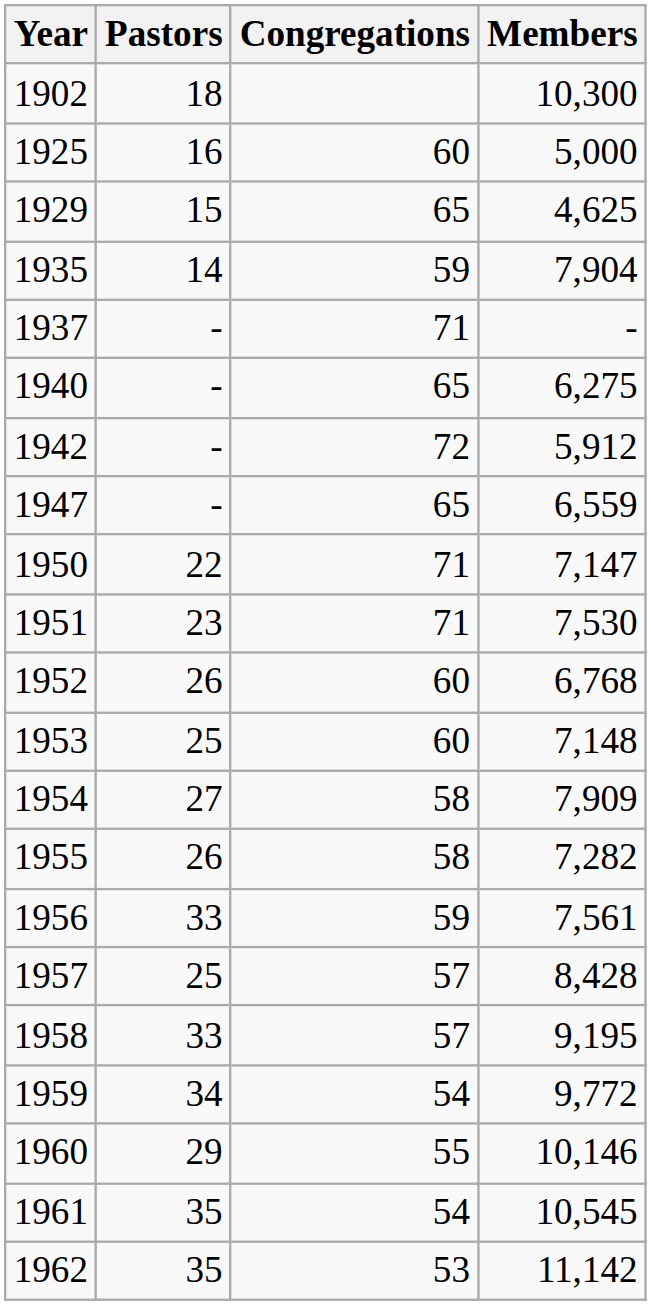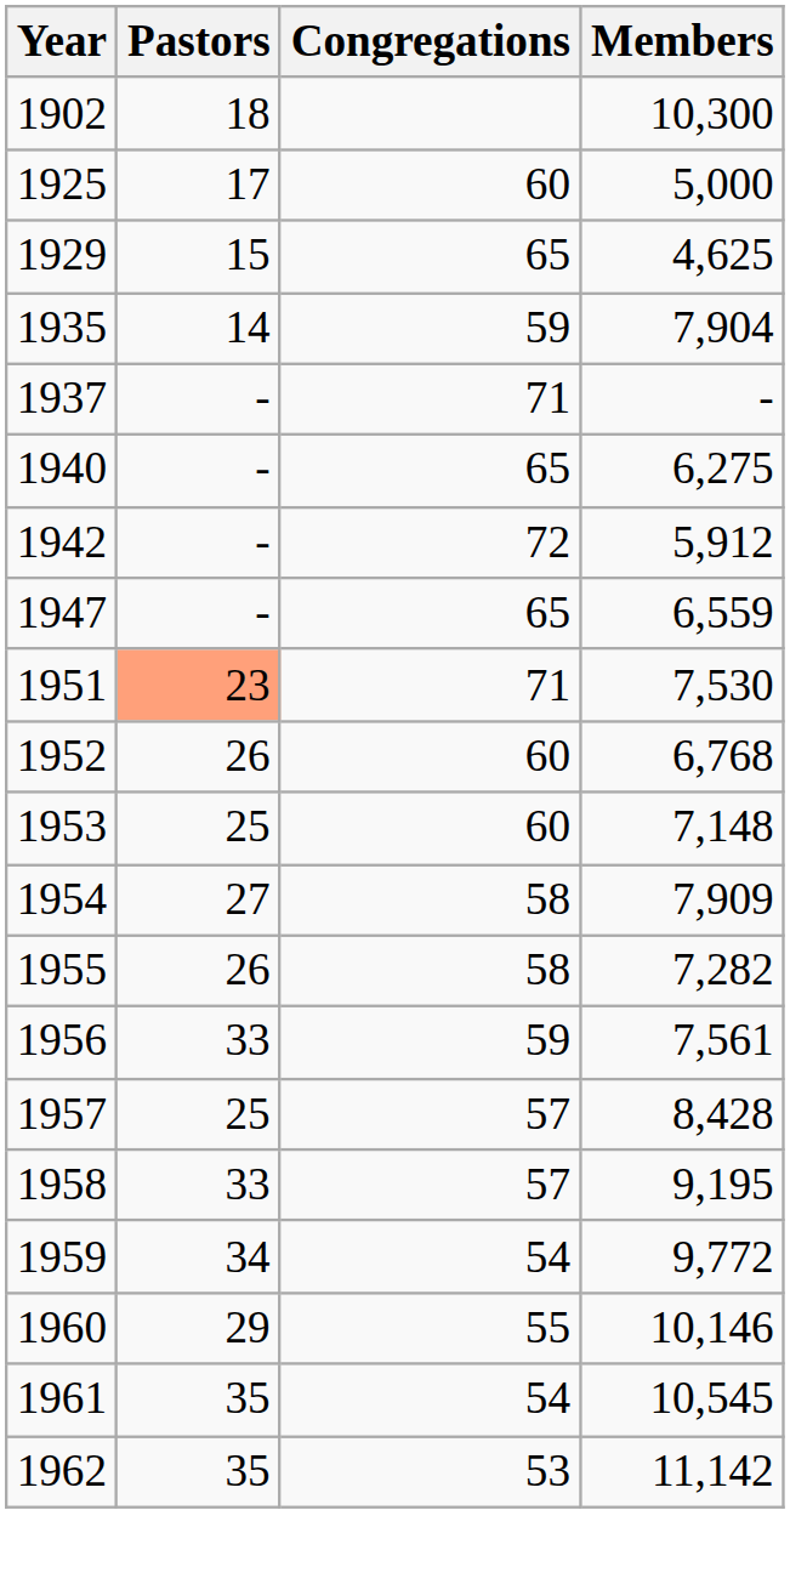 <table class="wikitable collapsible" border="1" style="text-align: right;">
 <tr>
 <th>Year</th>
 <th>Pastors</th>
 <th>Congregations</th>
 <th>Members</th>
 </tr>
 <tr>
 <td>1902</td>
 <td>18</td>
 <td></td>
 <td>10,300</td>
 </tr>
 <tr>
 <td>1925</td>
-<td>16</td>
+<td>17</td>
 <td>60</td>
 <td>5,000</td>
 </tr>
 <tr>
 <td>1929</td>
 <td>15</td>
 <td>65</td>
 <td>4,625</td>
 </tr>
 <tr>
 <td>1935</td>
 <td>14</td>
 <td>59</td>
 <td>7,904</td>
 </tr>
 <tr>
 <td>1937</td>
 <td>-</td>
 <td>71</td>
 <td>-</td>
 </tr>
 <tr>
 <td>1940</td>
 <td>-</td>
 <td>65</td>
 <td>6,275</td>
 </tr>
 <tr>
 <td>1942</td>
 <td>-</td>
 <td>72</td>
 <td>5,912</td>
 </tr>
 <tr>
 <td>1947</td>
 <td>-</td>
 <td>65</td>
 <td>6,559</td>
 </tr>
 <tr>
-<td>1950</td>
-<td>22</td>
-<td>71</td>
-<td>7,147</td>
-</tr>
-<tr>
 <td>1951</td>
-<td>23</td>
+<td style="background: lightsalmon;">23</td>
 <td>71</td>
 <td>7,530</td>
 </tr>
 <tr>
 <td>1952</td>
 <td>26</td>
 <td>60</td>
 <td>6,768</td>
 </tr>
 <tr>
 <td>1953</td>
 <td>25</td>
 <td>60</td>
 <td>7,148</td>
 </tr>
 <tr>
 <td>1954</td>
 <td>27</td>
 <td>58</td>
 <td>7,909</td>
 </tr>
 <tr>
 <td>1955</td>
 <td>26</td>
 <td>58</td>
 <td>7,282</td>
 </tr>
 <tr>
 <td>1956</td>
 <td>33</td>
 <td>59</td>
 <td>7,561</td>
 </tr>
 <tr>
 <td>1957</td>
 <td>25</td>
 <td>57</td>
 <td>8,428</td>
 </tr>
 <tr>
 <td>1958</td>
 <td>33</td>
 <td>57</td>
 <td>9,195</td>
 </tr>
 <tr>
 <td>1959</td>
 <td>34</td>
 <td>54</td>
 <td>9,772</td>
 </tr>
 <tr>
 <td>1960</td>
 <td>29</td>
 <td>55</td>
 <td>10,146</td>
 </tr>
 <tr>
 <td>1961</td>
 <td>35</td>
 <td>54</td>
 <td>10,545</td>
 </tr>
 <tr>
 <td>1962</td>
 <td>35</td>
 <td>53</td>
 <td>11,142</td>
 </tr>
 </table>
